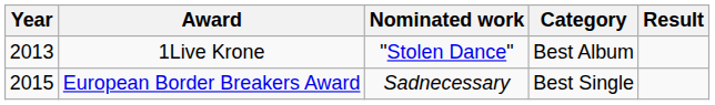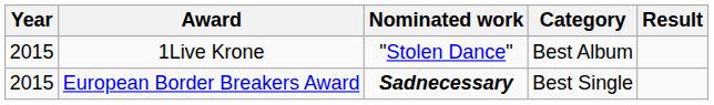 <table class="wikitable plainrowheaders" style="text-align:center;">
 <tr>
 <th>Year</th>
 <th>Award</th>
 <th>Nominated work</th>
 <th>Category</th>
 <th>Result</th>
 </tr>
 <tr>
-<td>2013</td>
+<td>2015</td>
 <td>1Live Krone</td>
 <td>"<a href='#'>Stolen Dance</a>"</td>
 <td>Best Album</td>
 <td></td>
 </tr>
 <tr>
 <td>2015</td>
 <td><a href='#'>European Border Breakers Award</a></td>
-<td><em>Sadnecessary</em></td>
+<td><strong><em>Sadnecessary</em></strong></td>
 <td>Best Single</td>
 <td></td>
 </tr>
 </table>
